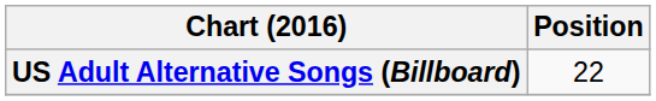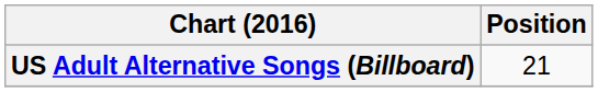 <table class="wikitable sortable plainrowheaders" style="text-align:center">
 <tr>
 <th scope="col">Chart (2016)</th>
 <th scope="col">Position</th>
 </tr>
 <tr>
 <th scope="row">US <a href='#'>Adult Alternative Songs</a> (<em>Billboard</em>)</th>
-<td>22</td>
+<td>21</td>
 </tr>
 <tr>
 </tr>
 </table>
